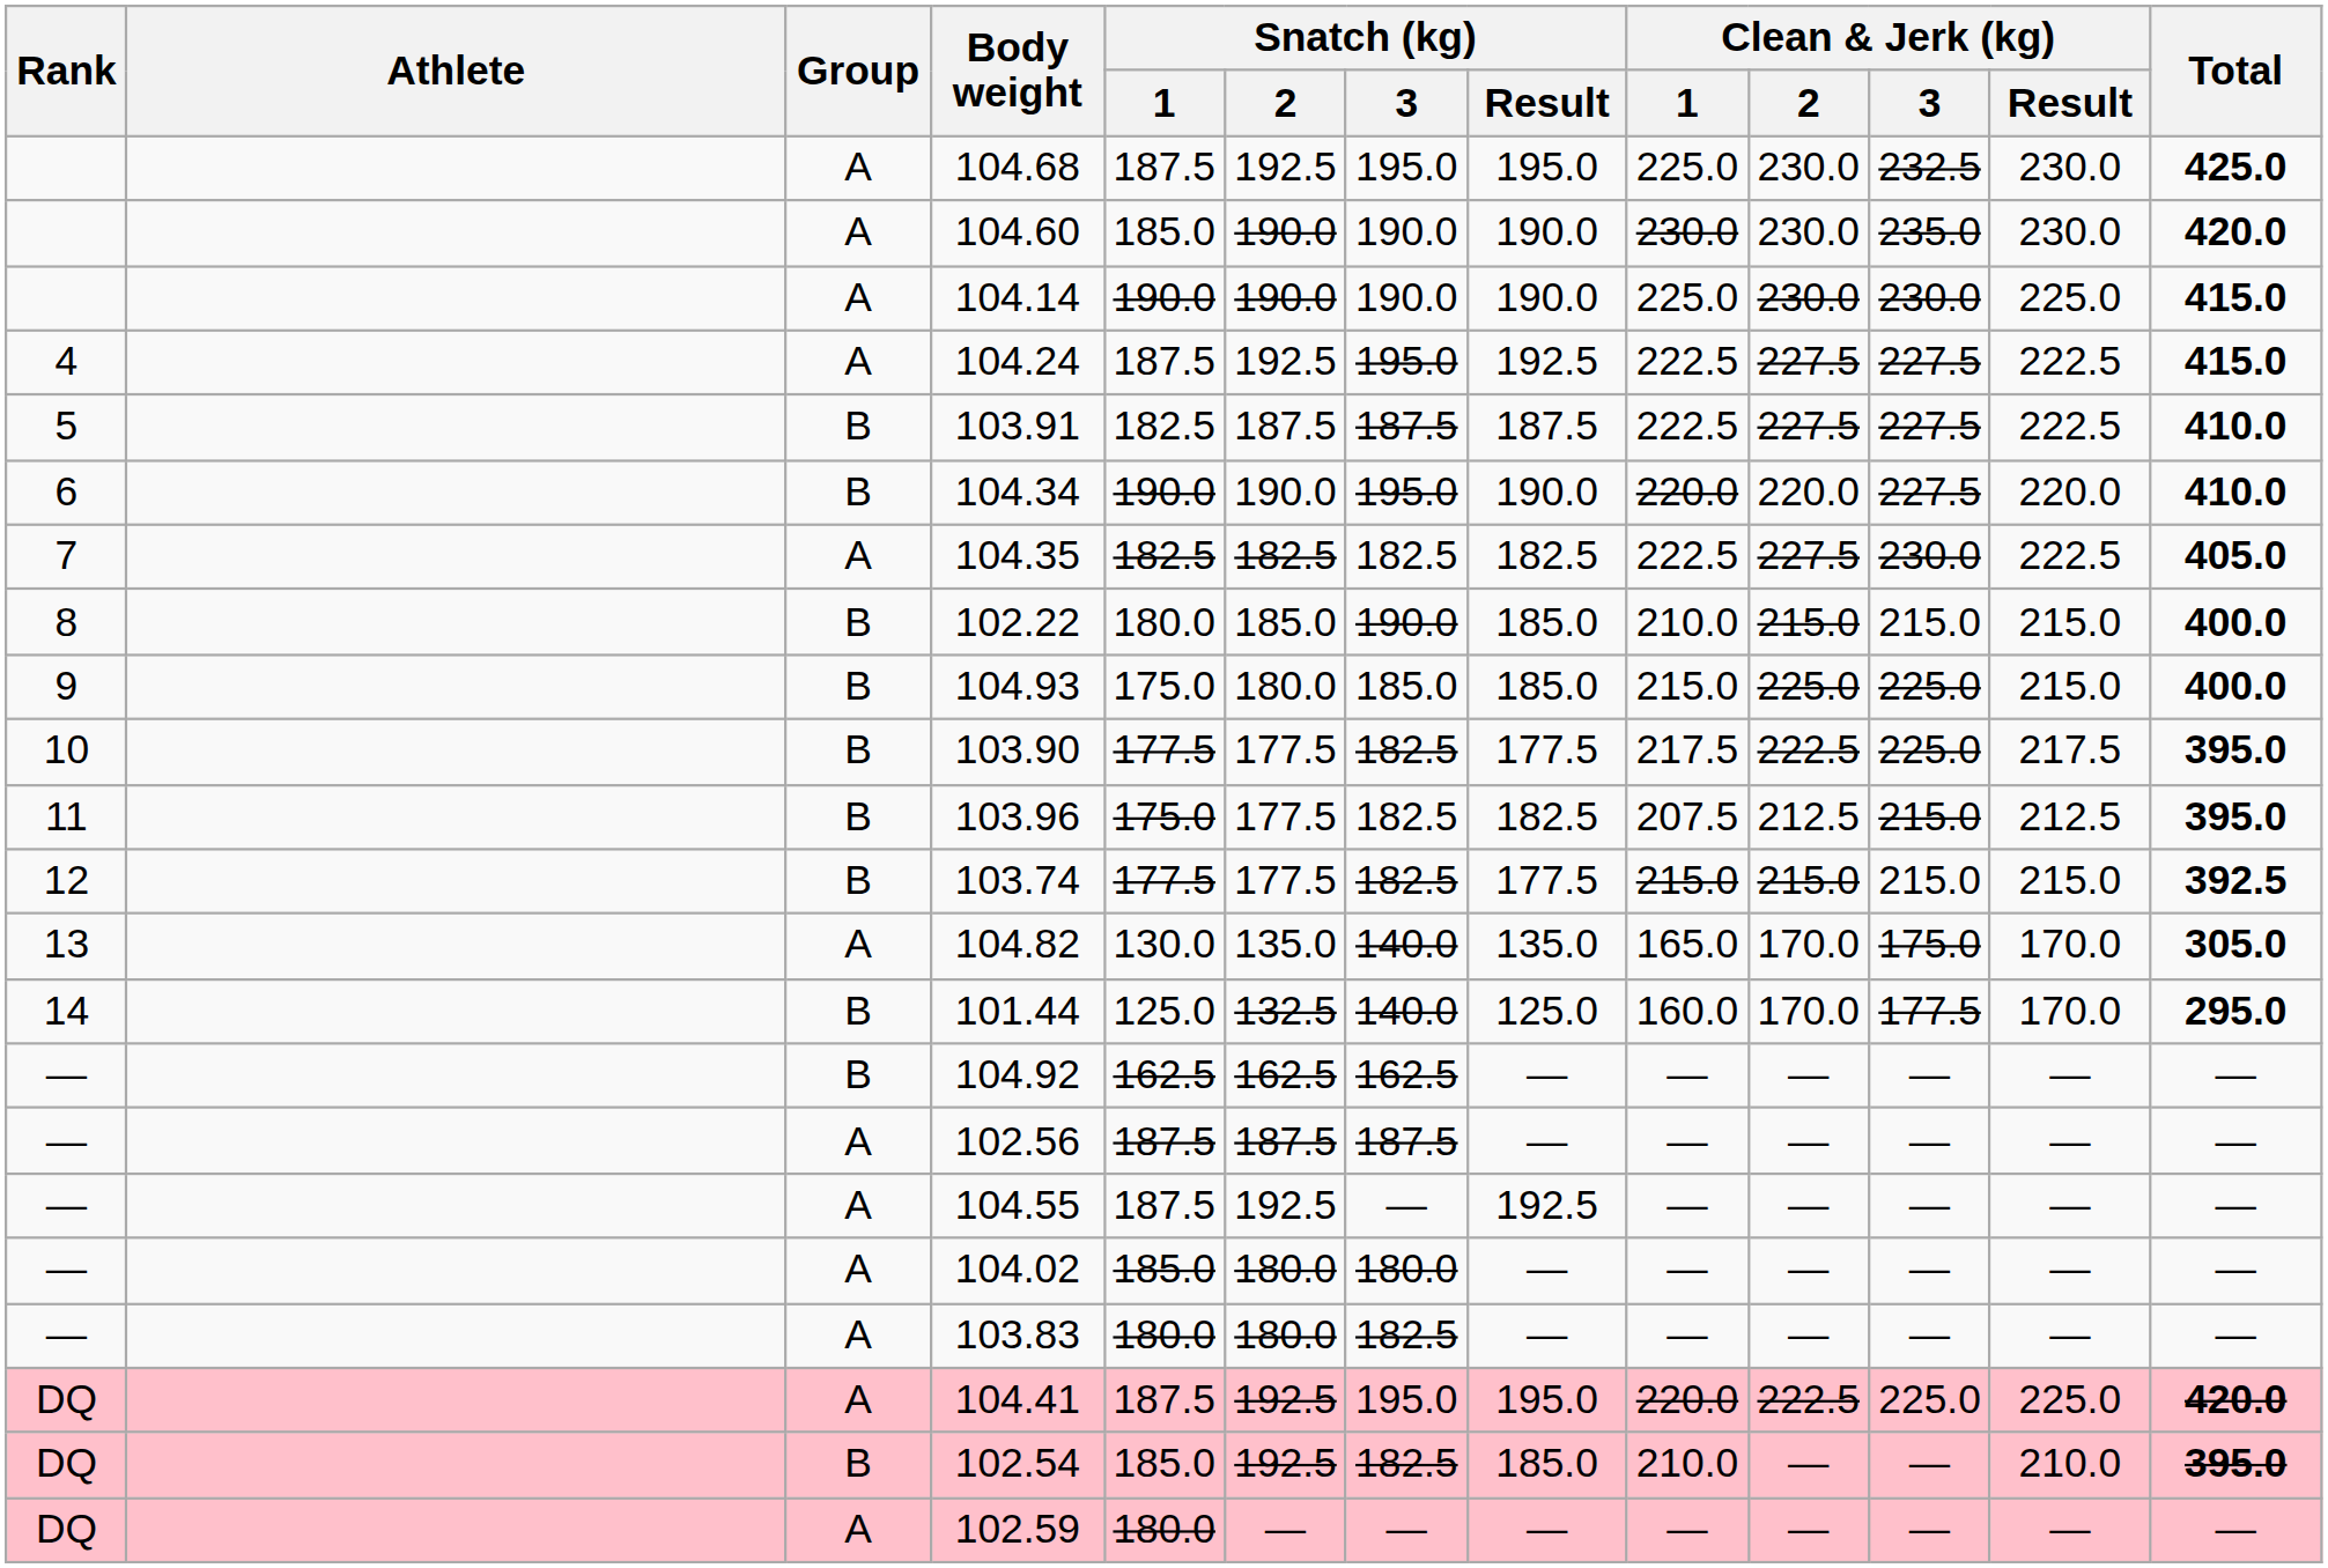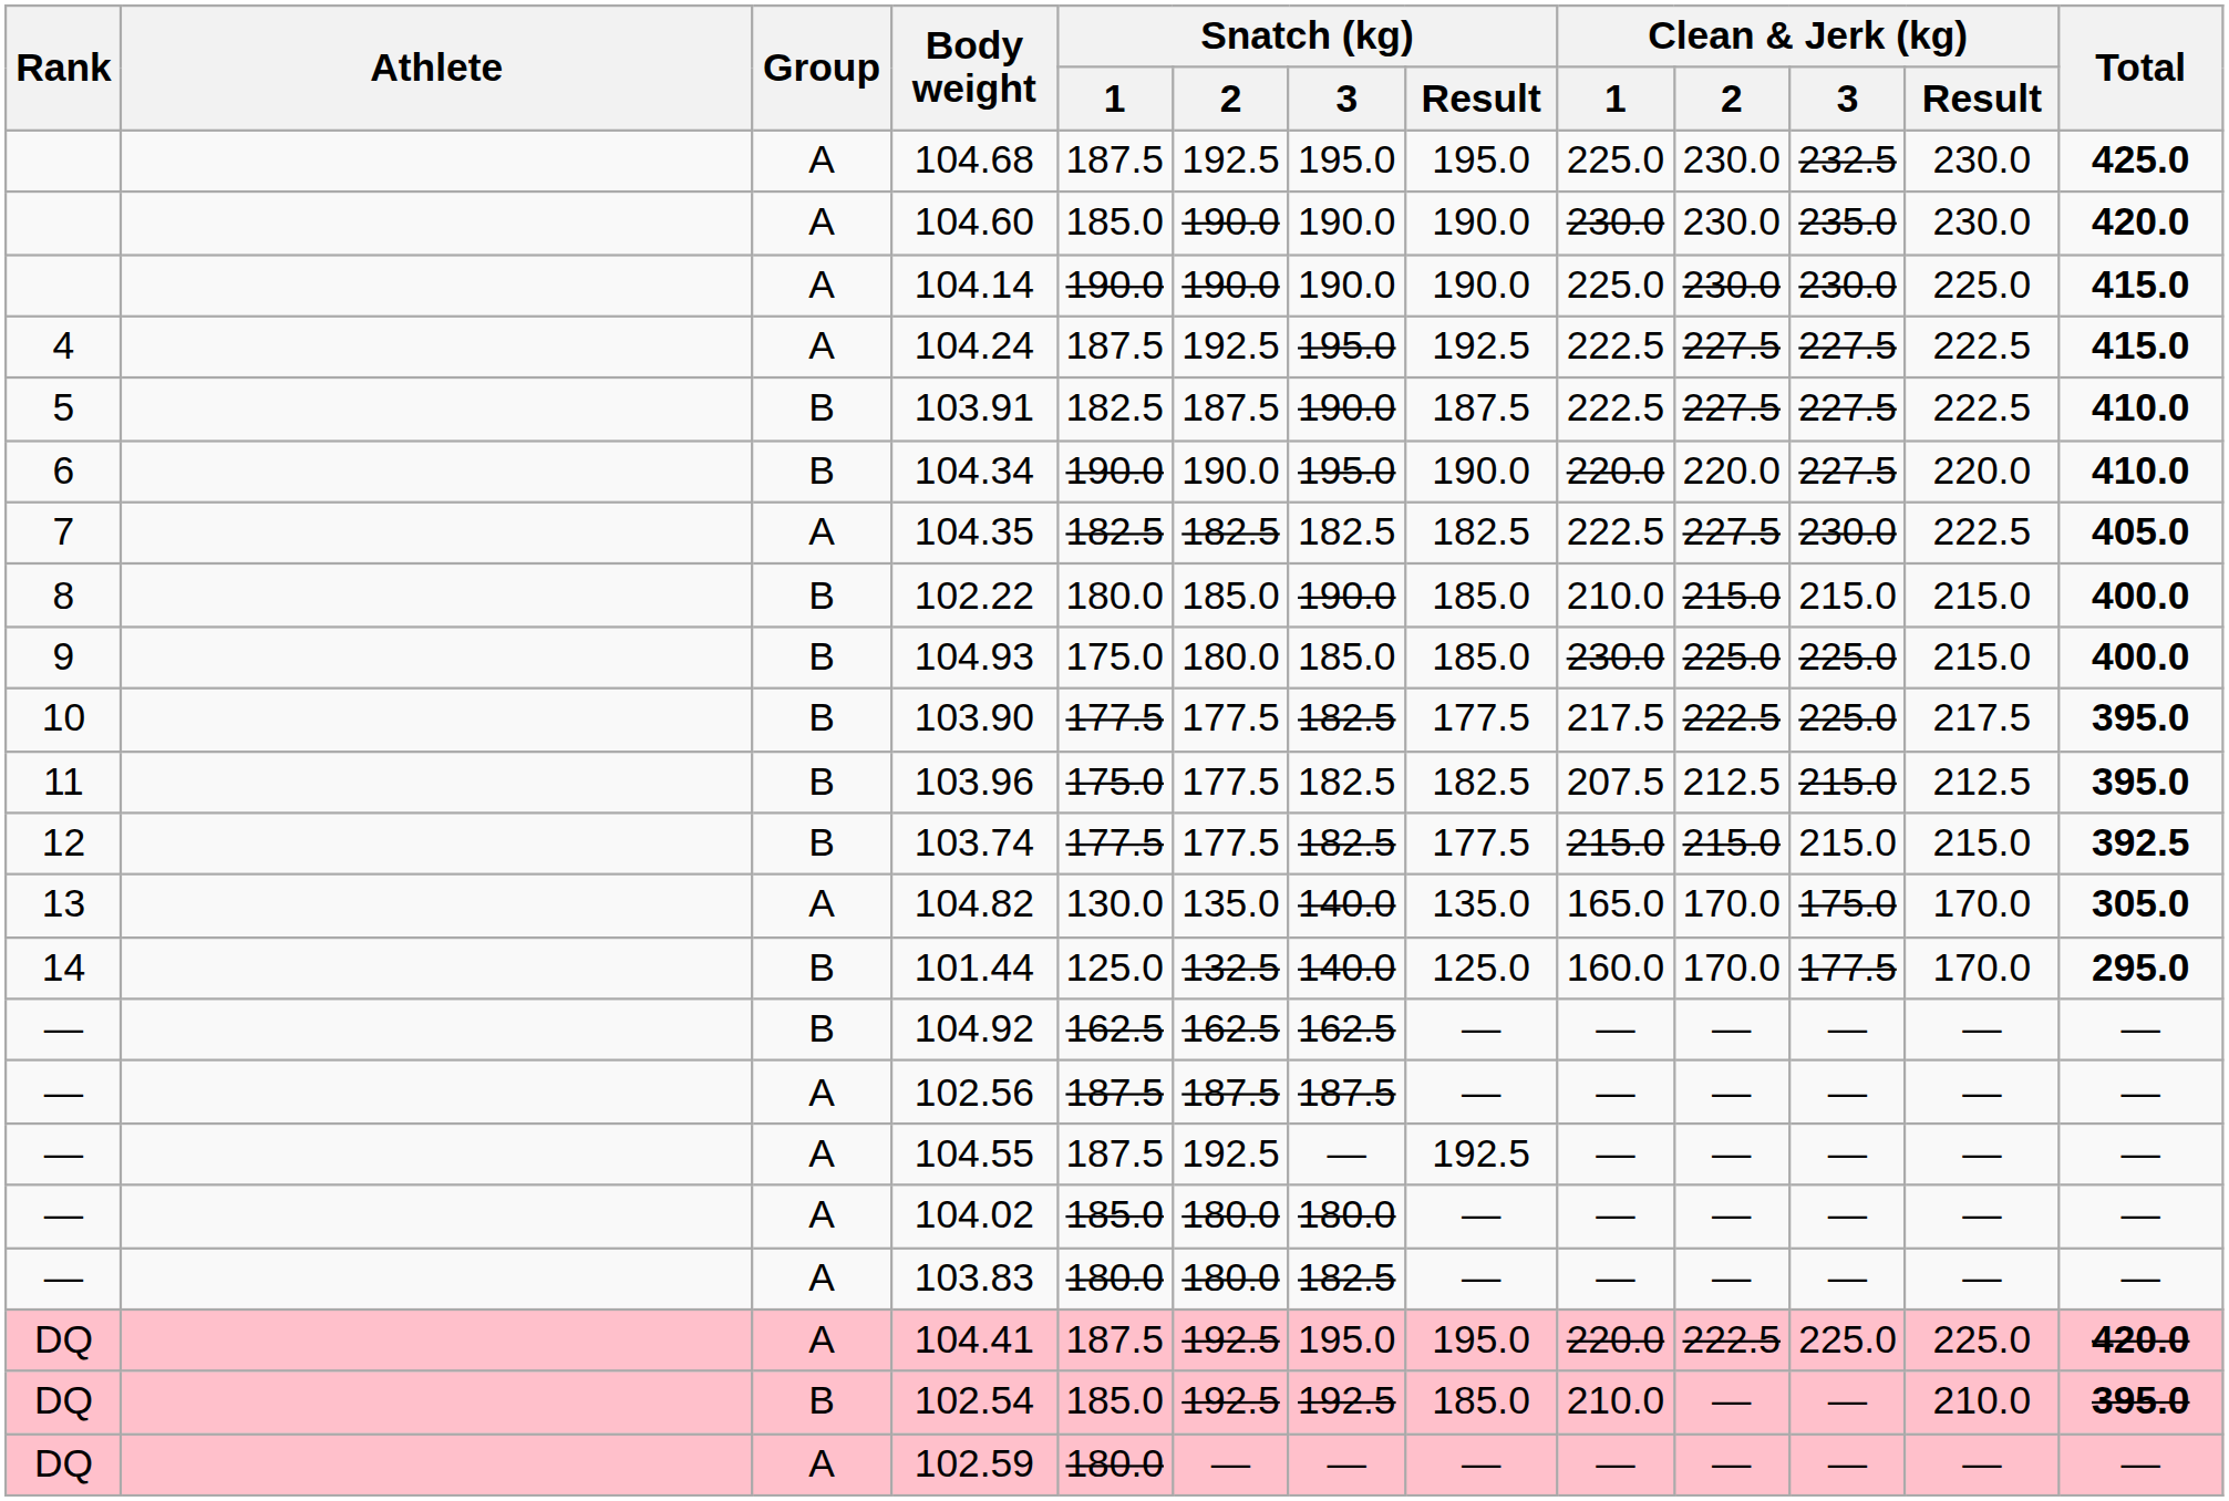 <table class = "wikitable" style="text-align:center;">
 <tr>
 <th rowspan=2 width=40>Rank</th>
 <th rowspan=2 width=250>Athlete</th>
 <th rowspan=2 width=50>Group</th>
 <th rowspan=2 width=60>Body weight</th>
 <th colspan=4>Snatch (kg)</th>
 <th colspan=4>Clean & Jerk (kg)</th>
 <th rowspan=2 width=60>Total</th>
 </tr>
 <tr>
 <th width=40>1</th>
 <th width=40>2</th>
 <th width=40>3</th>
 <th width=55>Result</th>
 <th width=40>1</th>
 <th width=40>2</th>
 <th width=40>3</th>
 <th width=55>Result</th>
 </tr>
 <tr>
 <td></td>
 <td align=left></td>
 <td>A</td>
 <td>104.68</td>
 <td>187.5</td>
 <td>192.5</td>
 <td>195.0</td>
 <td>195.0</td>
 <td>225.0</td>
 <td>230.0</td>
 <td><s>232.5 </s></td>
 <td>230.0</td>
 <td><strong>425.0</strong></td>
 </tr>
 <tr>
 <td></td>
 <td align=left></td>
 <td>A</td>
 <td>104.60</td>
 <td>185.0</td>
 <td><s>190.0</s></td>
 <td>190.0</td>
 <td>190.0</td>
 <td><s>230.0</s></td>
 <td>230.0</td>
 <td><s>235.0</s></td>
 <td>230.0</td>
 <td><strong>420.0</strong></td>
 </tr>
 <tr>
 <td></td>
 <td align=left></td>
 <td>A</td>
 <td>104.14</td>
 <td><s>190.0</s></td>
 <td><s>190.0</s></td>
 <td>190.0</td>
 <td>190.0</td>
 <td>225.0</td>
 <td><s>230.0</s></td>
 <td><s>230.0</s></td>
 <td>225.0</td>
 <td><strong>415.0</strong></td>
 </tr>
 <tr>
 <td>4</td>
 <td align=left></td>
 <td>A</td>
 <td>104.24</td>
 <td>187.5</td>
 <td>192.5</td>
 <td><s>195.0</s></td>
 <td>192.5</td>
 <td>222.5</td>
 <td><s>227.5</s></td>
 <td><s>227.5</s></td>
 <td>222.5</td>
 <td><strong>415.0</strong></td>
 </tr>
 <tr>
 <td>5</td>
 <td align=left></td>
 <td>B</td>
 <td>103.91</td>
 <td>182.5</td>
 <td>187.5</td>
-<td><s>187.5</s></td>
+<td><s>190.0</s></td>
 <td>187.5</td>
 <td>222.5</td>
 <td><s>227.5</s></td>
 <td><s>227.5</s></td>
 <td>222.5</td>
 <td><strong>410.0</strong></td>
 </tr>
 <tr>
 <td>6</td>
 <td align=left></td>
 <td>B</td>
 <td>104.34</td>
 <td><s>190.0</s></td>
 <td>190.0</td>
 <td><s>195.0</s></td>
 <td>190.0</td>
 <td><s>220.0 </s></td>
 <td>220.0</td>
 <td><s>227.5</s></td>
 <td>220.0</td>
 <td><strong>410.0</strong></td>
 </tr>
 <tr>
 <td>7</td>
 <td align=left></td>
 <td>A</td>
 <td>104.35</td>
 <td><s>182.5</s></td>
 <td><s>182.5</s></td>
 <td>182.5</td>
 <td>182.5</td>
 <td>222.5</td>
 <td><s>227.5</s></td>
 <td><s>230.0</s></td>
 <td>222.5</td>
 <td><strong>405.0</strong></td>
 </tr>
 <tr>
 <td>8</td>
 <td align=left></td>
 <td>B</td>
 <td>102.22</td>
 <td>180.0</td>
 <td>185.0</td>
 <td><s>190.0</s></td>
 <td>185.0</td>
 <td>210.0</td>
 <td><s>215.0 </s></td>
 <td>215.0</td>
 <td>215.0</td>
 <td><strong>400.0</strong></td>
 </tr>
 <tr>
 <td>9</td>
 <td align=left></td>
 <td>B</td>
 <td>104.93</td>
 <td>175.0</td>
 <td>180.0</td>
 <td>185.0</td>
 <td>185.0</td>
-<td>215.0</td>
+<td><s>230.0</s></td>
 <td><s>225.0</s></td>
 <td><s>225.0</s></td>
 <td>215.0</td>
 <td><strong>400.0</strong></td>
 </tr>
 <tr>
 <td>10</td>
 <td align=left></td>
 <td>B</td>
 <td>103.90</td>
 <td><s>177.5</s></td>
 <td>177.5</td>
 <td><s>182.5</s></td>
 <td>177.5</td>
 <td>217.5</td>
 <td><s>222.5</s></td>
 <td><s>225.0</s></td>
 <td>217.5</td>
 <td><strong>395.0</strong></td>
 </tr>
 <tr>
 <td>11</td>
 <td align=left></td>
 <td>B</td>
 <td>103.96</td>
 <td><s>175.0</s></td>
 <td>177.5</td>
 <td>182.5</td>
 <td>182.5</td>
 <td>207.5</td>
 <td>212.5</td>
 <td><s>215.0</s></td>
 <td>212.5</td>
 <td><strong>395.0</strong></td>
 </tr>
 <tr>
 <td>12</td>
 <td align=left></td>
 <td>B</td>
 <td>103.74</td>
 <td><s>177.5</s></td>
 <td>177.5</td>
 <td><s>182.5</s></td>
 <td>177.5</td>
 <td><s>215.0</s></td>
 <td><s>215.0</s></td>
 <td>215.0</td>
 <td>215.0</td>
 <td><strong>392.5</strong></td>
 </tr>
 <tr>
 <td>13</td>
 <td align=left></td>
 <td>A</td>
 <td>104.82</td>
 <td>130.0</td>
 <td>135.0</td>
 <td><s>140.0</s></td>
 <td>135.0</td>
 <td>165.0</td>
 <td>170.0</td>
 <td><s>175.0</s></td>
 <td>170.0</td>
 <td><strong>305.0</strong></td>
 </tr>
 <tr>
 <td>14</td>
 <td align=left></td>
 <td>B</td>
 <td>101.44</td>
 <td>125.0</td>
 <td><s>132.5</s></td>
 <td><s>140.0</s></td>
 <td>125.0</td>
 <td>160.0</td>
 <td>170.0</td>
 <td><s>177.5</s></td>
 <td>170.0</td>
 <td><strong>295.0</strong></td>
 </tr>
 <tr>
 <td>—</td>
 <td align=left></td>
 <td>B</td>
 <td>104.92</td>
 <td><s>162.5</s></td>
 <td><s>162.5</s></td>
 <td><s>162.5</s></td>
 <td>—</td>
 <td>—</td>
 <td>—</td>
 <td>—</td>
 <td>—</td>
 <td>—</td>
 </tr>
 <tr>
 <td>—</td>
 <td align=left></td>
 <td>A</td>
 <td>102.56</td>
 <td><s>187.5</s></td>
 <td><s>187.5</s></td>
 <td><s>187.5</s></td>
 <td>—</td>
 <td>—</td>
 <td>—</td>
 <td>—</td>
 <td>—</td>
 <td>—</td>
 </tr>
 <tr>
 <td>—</td>
 <td align=left></td>
 <td>A</td>
 <td>104.55</td>
 <td>187.5</td>
 <td>192.5</td>
 <td>—</td>
 <td>192.5</td>
 <td>—</td>
 <td>—</td>
 <td>—</td>
 <td>—</td>
 <td>—</td>
 </tr>
 <tr>
 <td>—</td>
 <td align=left></td>
 <td>A</td>
 <td>104.02</td>
 <td><s>185.0</s></td>
 <td><s>180.0</s></td>
 <td><s>180.0</s></td>
 <td>—</td>
 <td>—</td>
 <td>—</td>
 <td>—</td>
 <td>—</td>
 <td>—</td>
 </tr>
 <tr>
 <td>—</td>
 <td align=left></td>
 <td>A</td>
 <td>103.83</td>
 <td><s>180.0</s></td>
 <td><s>180.0</s></td>
 <td><s>182.5</s></td>
 <td>—</td>
 <td>—</td>
 <td>—</td>
 <td>—</td>
 <td>—</td>
 <td>—</td>
 </tr>
 <tr bgcolor=pink>
 <td>DQ</td>
 <td align=left></td>
 <td>A</td>
 <td>104.41</td>
 <td>187.5</td>
 <td><s>192.5</s></td>
 <td>195.0</td>
 <td>195.0</td>
 <td><s>220.0</s></td>
 <td><s>222.5</s></td>
 <td>225.0</td>
 <td>225.0</td>
 <td><s><strong>420.0</strong></s></td>
 </tr>
 <tr bgcolor=pink>
 <td>DQ</td>
 <td align=left></td>
 <td>B</td>
 <td>102.54</td>
 <td>185.0</td>
 <td><s>192.5</s></td>
-<td><s>182.5</s></td>
+<td><s>192.5</s></td>
 <td>185.0</td>
 <td>210.0</td>
 <td>—</td>
 <td>—</td>
 <td>210.0</td>
 <td><s><strong>395.0</strong></s></td>
 </tr>
 <tr bgcolor=pink>
 <td>DQ</td>
 <td align=left></td>
 <td>A</td>
 <td>102.59</td>
 <td><s>180.0</s></td>
 <td>—</td>
 <td>—</td>
 <td>—</td>
 <td>—</td>
 <td>—</td>
 <td>—</td>
 <td>—</td>
 <td>—</td>
 </tr>
 </table>
